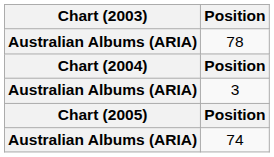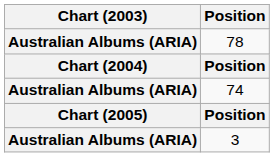 <table class="wikitable sortable plainrowheaders" style="text-align:center">
 <tr>
 <th scope="col">Chart (2003)</th>
 <th scope="col">Position</th>
 </tr>
 <tr>
 <th scope="row">Australian Albums (ARIA)</th>
 <td>78</td>
 </tr>
 <tr>
 <th scope="col">Chart (2004)</th>
 <th scope="col">Position</th>
 </tr>
 <tr>
 <th scope="row">Australian Albums (ARIA)</th>
-<td>3</td>
+<td>74</td>
 </tr>
 <tr>
 <th scope="col">Chart (2005)</th>
 <th scope="col">Position</th>
 </tr>
 <tr>
 <th scope="row">Australian Albums (ARIA)</th>
-<td>74</td>
+<td>3</td>
 </tr>
 </table>
